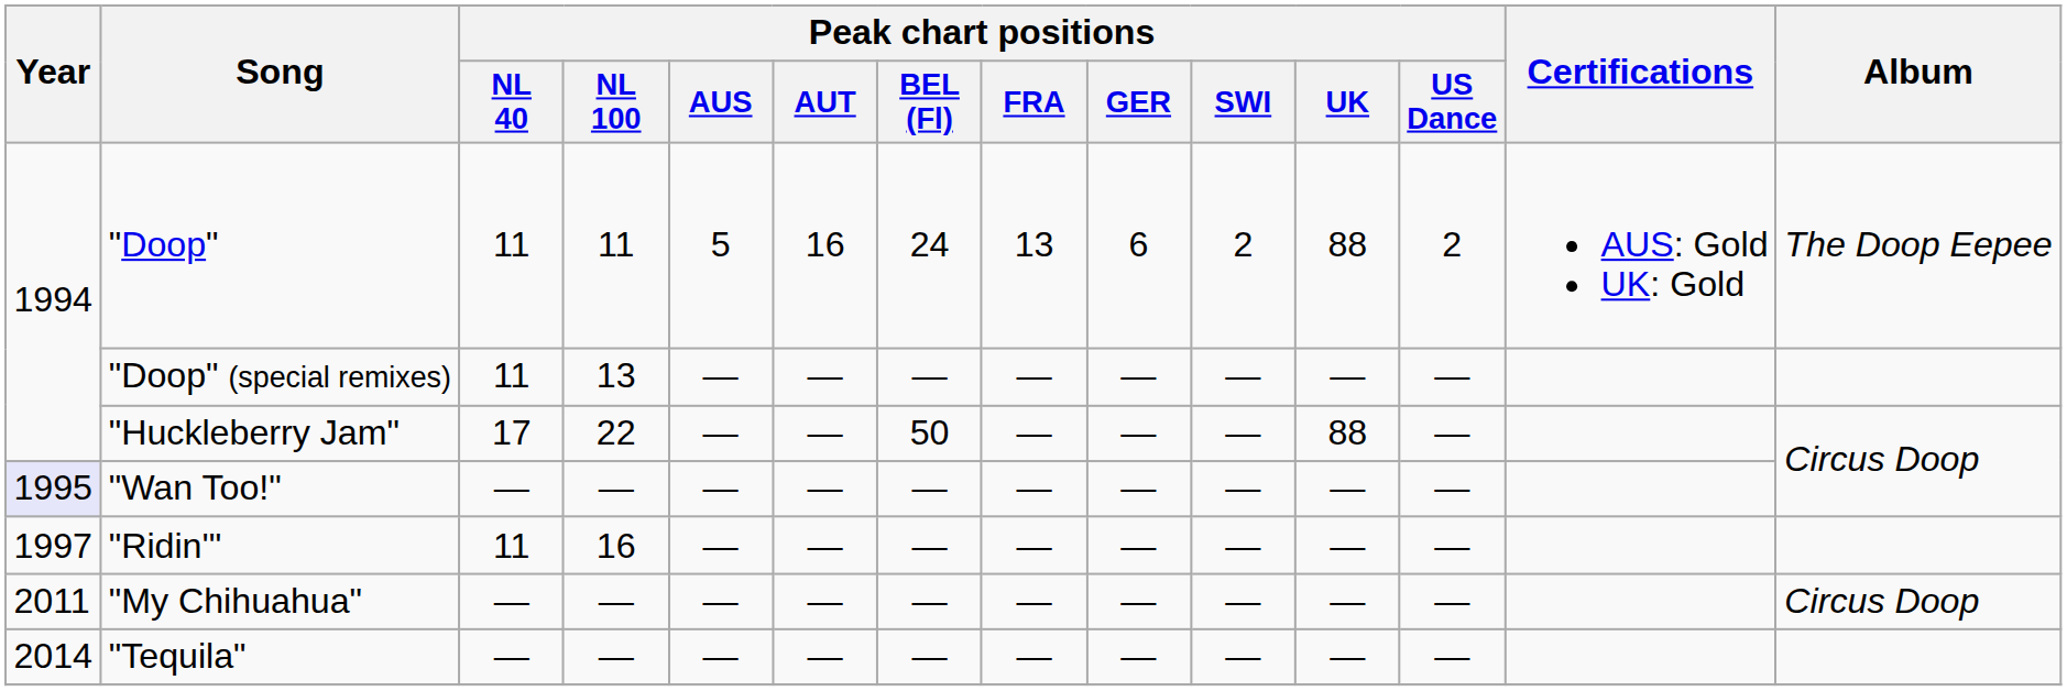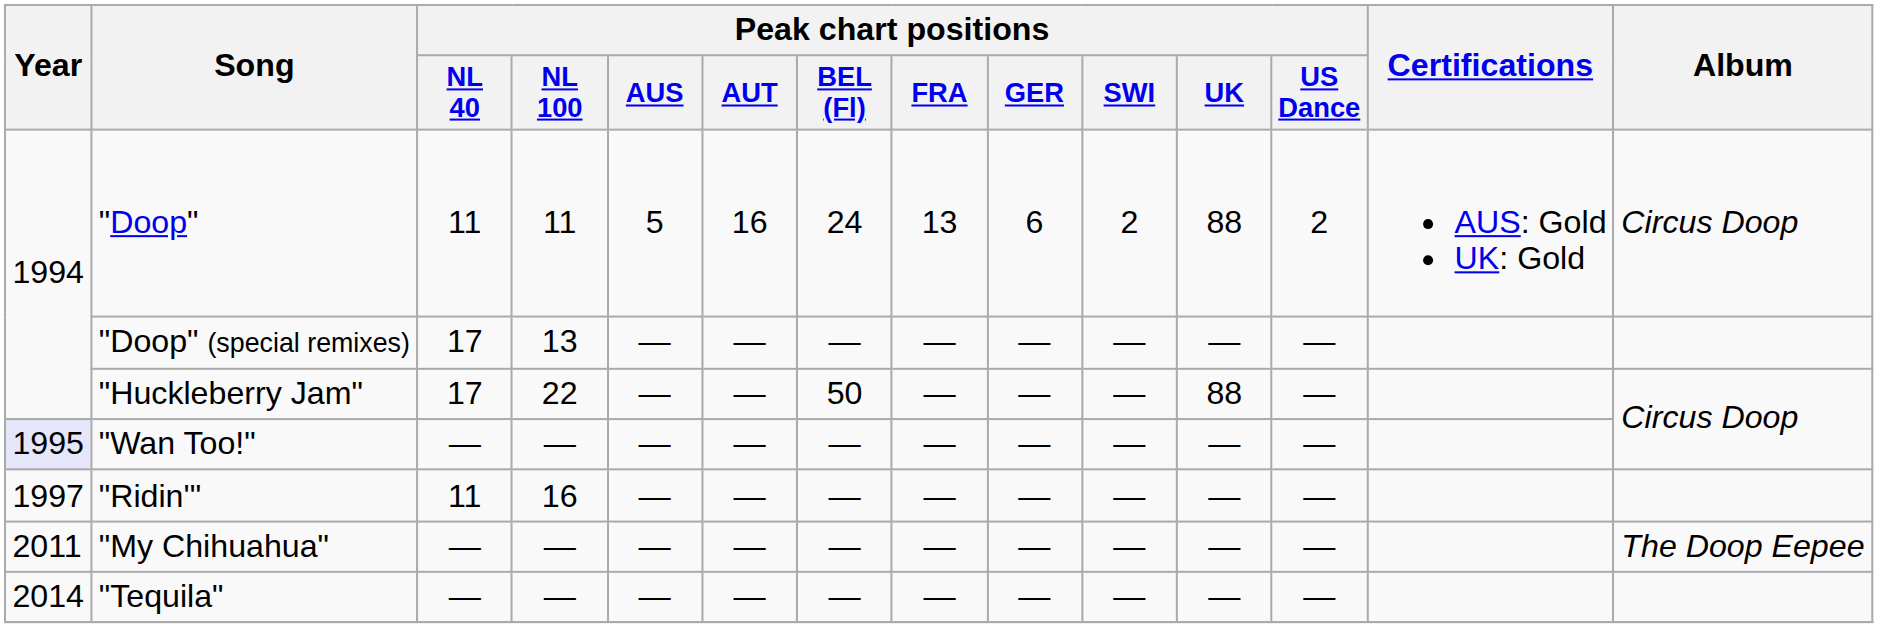 <table class="wikitable">
 <tr>
 <th rowspan="2">Year</th>
 <th rowspan="2">Song</th>
 <th colspan="10">Peak chart positions</th>
 <th rowspan="2"><a href='#'>Certifications</a></th>
 <th rowspan="2">Album</th>
 </tr>
 <tr>
 <th style="width:3em;font-size:85%;"><a href='#'>NL<br>40</a><br></th>
 <th style="width:3em;font-size:85%;"><a href='#'>NL<br>100</a><br></th>
 <th style="width:3em;font-size:85%;"><a href='#'>AUS</a><br></th>
 <th style="width:3em;font-size:85%;"><a href='#'>AUT</a><br></th>
 <th style="width:3em;font-size:85%;"><a href='#'>BEL<br>(Fl)</a><br></th>
 <th style="width:3em;font-size:85%;"><a href='#'>FRA</a><br></th>
 <th style="width:3em;font-size:85%;"><a href='#'>GER</a><br></th>
 <th style="width:3em;font-size:85%;"><a href='#'>SWI</a><br></th>
 <th style="width:3em;font-size:85%;"><a href='#'>UK</a><br></th>
 <th style="width:3em;font-size:85%;"><a href='#'>US<br>Dance</a><br></th>
 </tr>
 <tr>
 <td rowspan="3">1994</td>
 <td>"<a href='#'>Doop</a>"</td>
 <td align="center">11</td>
 <td align="center">11</td>
 <td align="center">5</td>
 <td align="center">16</td>
 <td align="center">24</td>
 <td align="center">13</td>
 <td align="center">6</td>
 <td align="center">2</td>
 <td align="center">88</td>
 <td align="center">2</td>
 <td><br><ul><li><a href='#'>AUS</a>: Gold</li><li><a href='#'>UK</a>: Gold</li></ul></td>
-<td><em>The Doop Eepee</em></td>
+<td><em>Circus Doop</em></td>
 </tr>
 <tr>
 <td>"Doop" <small>(special remixes)</small></td>
-<td align="center">11</td>
+<td align="center">17</td>
 <td align="center">13</td>
 <td align="center">—</td>
 <td align="center">—</td>
 <td align="center">—</td>
 <td align="center">—</td>
 <td align="center">—</td>
 <td align="center">—</td>
 <td align="center">—</td>
 <td align="center">—</td>
 <td></td>
 <td></td>
 </tr>
 <tr>
 <td>"Huckleberry Jam"</td>
 <td align="center">17</td>
 <td align="center">22</td>
 <td align="center">—</td>
 <td align="center">—</td>
 <td align="center">50</td>
 <td align="center">—</td>
 <td align="center">—</td>
 <td align="center">—</td>
 <td align="center">88</td>
 <td align="center">—</td>
 <td></td>
 <td rowspan="2"><em>Circus Doop</em></td>
 </tr>
 <tr>
 <td style="background: lavender;">1995</td>
 <td>"Wan Too!"</td>
 <td align="center">—</td>
 <td align="center">—</td>
 <td align="center">—</td>
 <td align="center">—</td>
 <td align="center">—</td>
 <td align="center">—</td>
 <td align="center">—</td>
 <td align="center">—</td>
 <td align="center">—</td>
 <td align="center">—</td>
 <td></td>
 </tr>
 <tr>
 <td>1997</td>
 <td>"Ridin'"</td>
 <td align="center">11</td>
 <td align="center">16</td>
 <td align="center">—</td>
 <td align="center">—</td>
 <td align="center">—</td>
 <td align="center">—</td>
 <td align="center">—</td>
 <td align="center">—</td>
 <td align="center">—</td>
 <td align="center">—</td>
 <td></td>
 <td></td>
 </tr>
 <tr>
 <td>2011</td>
 <td>"My Chihuahua"</td>
 <td align="center">—</td>
 <td align="center">—</td>
 <td align="center">—</td>
 <td align="center">—</td>
 <td align="center">—</td>
 <td align="center">—</td>
 <td align="center">—</td>
 <td align="center">—</td>
 <td align="center">—</td>
 <td align="center">—</td>
 <td></td>
-<td><em>Circus Doop</em></td>
+<td><em>The Doop Eepee</em></td>
 </tr>
 <tr>
 <td>2014</td>
 <td>"Tequila"</td>
 <td align="center">—</td>
 <td align="center">—</td>
 <td align="center">—</td>
 <td align="center">—</td>
 <td align="center">—</td>
 <td align="center">—</td>
 <td align="center">—</td>
 <td align="center">—</td>
 <td align="center">—</td>
 <td align="center">—</td>
 <td></td>
 <td></td>
 </tr>
 <tr>
 </tr>
 </table>
